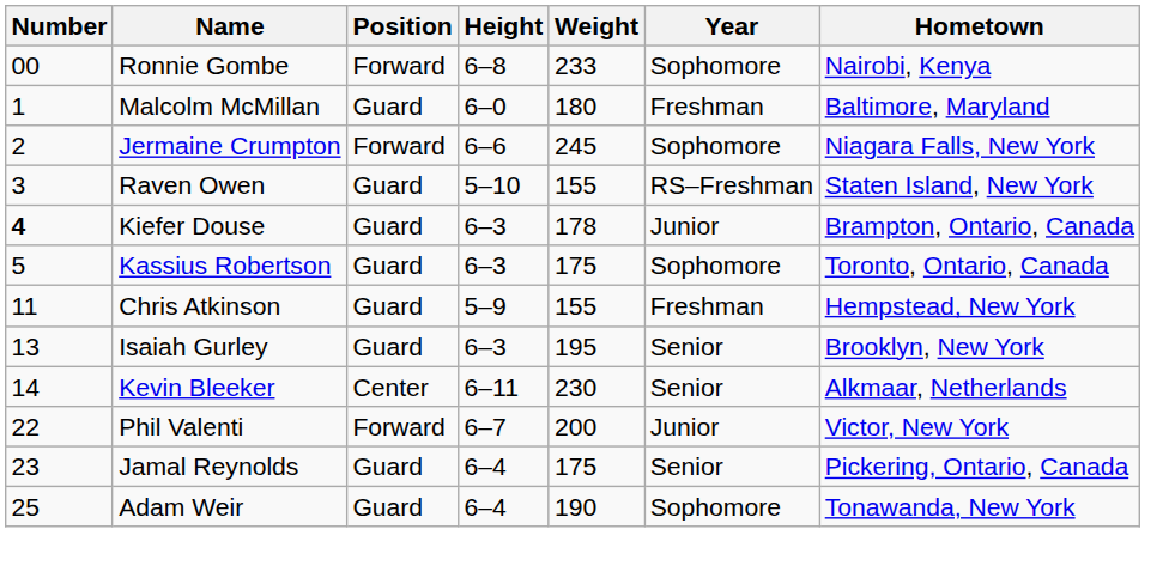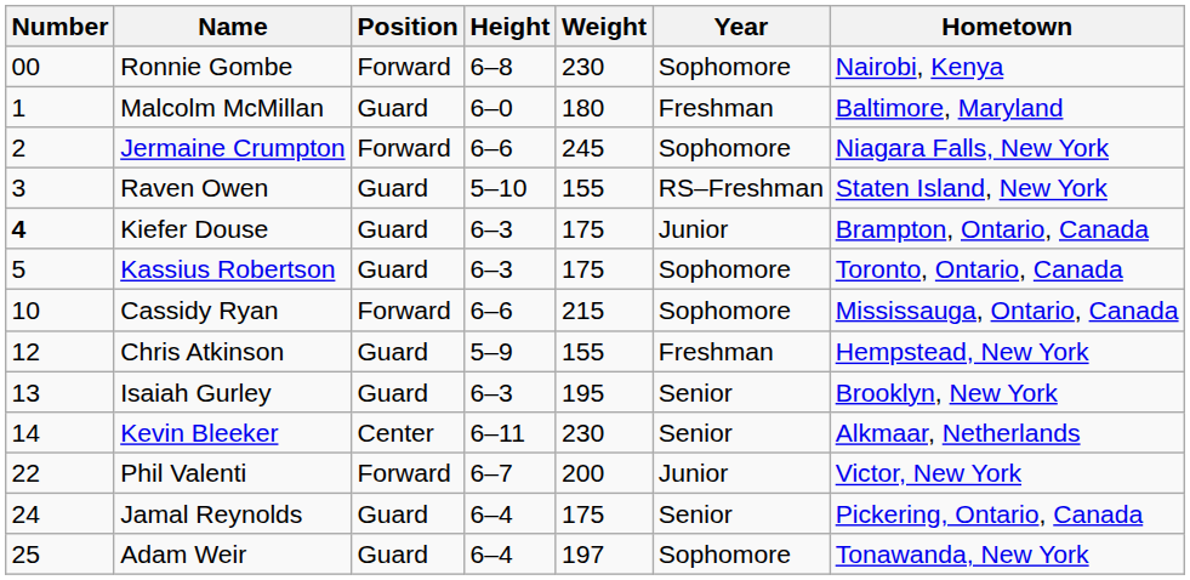 <table class="wikitable sortable" style="font-size: 95%;">
 <tr>
 <th>Number</th>
 <th>Name</th>
 <th>Position</th>
 <th>Height</th>
 <th>Weight</th>
 <th>Year</th>
 <th>Hometown</th>
 </tr>
 <tr>
 <td>00</td>
 <td>Ronnie Gombe</td>
 <td>Forward</td>
 <td>6–8</td>
-<td>233</td>
+<td>230</td>
 <td>Sophomore</td>
 <td><a href='#'>Nairobi</a>, <a href='#'>Kenya</a></td>
 </tr>
 <tr>
 <td>1</td>
 <td>Malcolm McMillan</td>
 <td>Guard</td>
 <td>6–0</td>
 <td>180</td>
 <td>Freshman</td>
 <td><a href='#'>Baltimore</a>, <a href='#'>Maryland</a></td>
 </tr>
 <tr>
 <td>2</td>
 <td><a href='#'>Jermaine Crumpton</a></td>
 <td>Forward</td>
 <td>6–6</td>
 <td>245</td>
 <td>Sophomore</td>
 <td><a href='#'>Niagara Falls, New York</a></td>
 </tr>
 <tr>
 <td>3</td>
 <td>Raven Owen</td>
 <td>Guard</td>
 <td>5–10</td>
 <td>155</td>
 <td>RS–Freshman</td>
 <td><a href='#'>Staten Island</a>, <a href='#'>New York</a></td>
 </tr>
 <tr>
 <td><strong>4</strong></td>
 <td>Kiefer Douse</td>
 <td>Guard</td>
 <td>6–3</td>
-<td>178</td>
+<td>175</td>
 <td>Junior</td>
 <td><a href='#'>Brampton</a>, <a href='#'>Ontario</a>, <a href='#'>Canada</a></td>
 </tr>
 <tr>
 <td>5</td>
 <td><a href='#'>Kassius Robertson</a></td>
 <td>Guard</td>
 <td>6–3</td>
 <td>175</td>
 <td>Sophomore</td>
 <td><a href='#'>Toronto</a>, <a href='#'>Ontario</a>, <a href='#'>Canada</a></td>
 </tr>
 <tr>
-<td>11</td>
+<td>10</td>
+<td>Cassidy Ryan</td>
+<td>Forward</td>
+<td>6–6</td>
+<td>215</td>
+<td>Sophomore</td>
+<td><a href='#'>Mississauga</a>, <a href='#'>Ontario</a>, <a href='#'>Canada</a></td>
+</tr>
+<tr>
+<td>12</td>
 <td>Chris Atkinson</td>
 <td>Guard</td>
 <td>5–9</td>
 <td>155</td>
 <td>Freshman</td>
 <td><a href='#'>Hempstead, New York</a></td>
 </tr>
 <tr>
 <td>13</td>
 <td>Isaiah Gurley</td>
 <td>Guard</td>
 <td>6–3</td>
 <td>195</td>
 <td>Senior</td>
 <td><a href='#'>Brooklyn</a>, <a href='#'>New York</a></td>
 </tr>
 <tr>
 <td>14</td>
 <td><a href='#'>Kevin Bleeker</a></td>
 <td>Center</td>
 <td>6–11</td>
 <td>230</td>
 <td>Senior</td>
 <td><a href='#'>Alkmaar</a>, <a href='#'>Netherlands</a></td>
 </tr>
 <tr>
 <td>22</td>
 <td>Phil Valenti</td>
 <td>Forward</td>
 <td>6–7</td>
 <td>200</td>
 <td>Junior</td>
 <td><a href='#'>Victor, New York</a></td>
 </tr>
 <tr>
-<td>23</td>
+<td>24</td>
 <td>Jamal Reynolds</td>
 <td>Guard</td>
 <td>6–4</td>
 <td>175</td>
 <td>Senior</td>
 <td><a href='#'>Pickering, Ontario</a>, <a href='#'>Canada</a></td>
 </tr>
 <tr>
 <td>25</td>
 <td>Adam Weir</td>
 <td>Guard</td>
 <td>6–4</td>
-<td>190</td>
+<td>197</td>
 <td>Sophomore</td>
 <td><a href='#'>Tonawanda, New York</a></td>
 </tr>
 </table>
